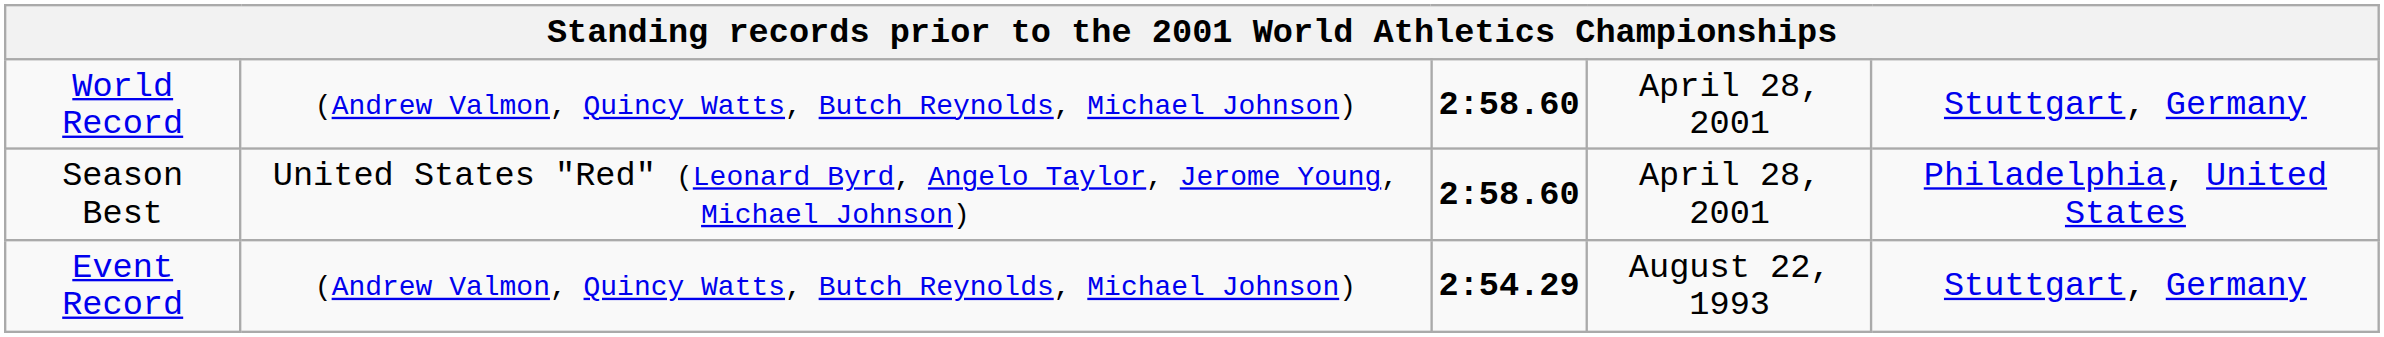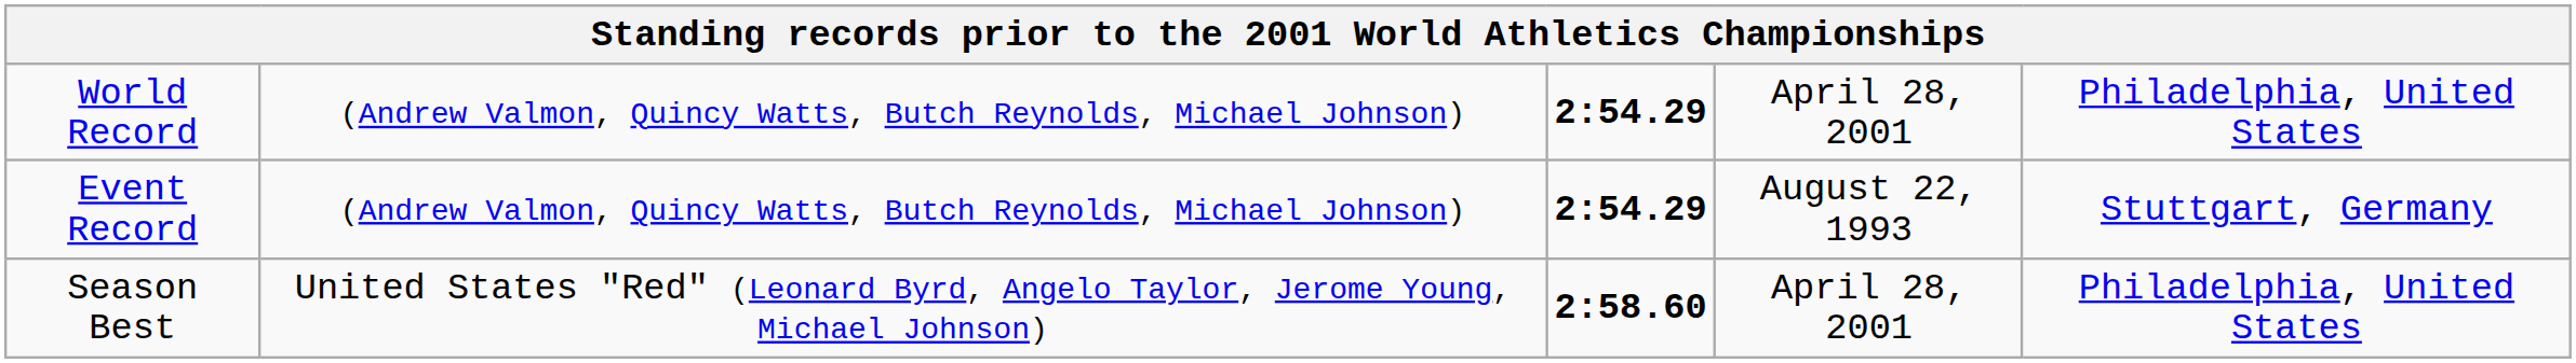 <table class="wikitable" style=" text-align:center; font-size:110%;" width="80%">
 <tr>
 <th colspan="5">Standing records prior to the 2001 World Athletics Championships</th>
 </tr>
 <tr>
 <td><a href='#'>World Record</a></td>
 <td> <small>(<a href='#'>Andrew Valmon</a>, <a href='#'>Quincy Watts</a>, <a href='#'>Butch Reynolds</a>, <a href='#'>Michael Johnson</a>)</small></td>
-<td><strong>2:58.60</strong></td>
-<td>April 28, 2001</td>
-<td> <a href='#'>Stuttgart</a>, <a href='#'>Germany</a></td>
-</tr>
-<tr>
-<td>Season Best</td>
-<td> United States "Red" <small>(<a href='#'>Leonard Byrd</a>, <a href='#'>Angelo Taylor</a>, <a href='#'>Jerome Young</a>, <a href='#'>Michael Johnson</a>)</small></td>
-<td><strong>2:58.60</strong></td>
+<td><strong>2:54.29</strong></td>
 <td>April 28, 2001</td>
 <td> <a href='#'>Philadelphia</a>, <a href='#'>United States</a></td>
 </tr>
 <tr>
 <td><a href='#'>Event Record</a></td>
 <td> <small>(<a href='#'>Andrew Valmon</a>, <a href='#'>Quincy Watts</a>, <a href='#'>Butch Reynolds</a>, <a href='#'>Michael Johnson</a>)</small></td>
 <td><strong>2:54.29</strong></td>
 <td>August 22, 1993</td>
 <td> <a href='#'>Stuttgart</a>, <a href='#'>Germany</a></td>
 </tr>
+<tr>
+<td>Season Best</td>
+<td> United States "Red" <small>(<a href='#'>Leonard Byrd</a>, <a href='#'>Angelo Taylor</a>, <a href='#'>Jerome Young</a>, <a href='#'>Michael Johnson</a>)</small></td>
+<td><strong>2:58.60</strong></td>
+<td>April 28, 2001</td>
+<td> <a href='#'>Philadelphia</a>, <a href='#'>United States</a></td>
+</tr>
 </table>
